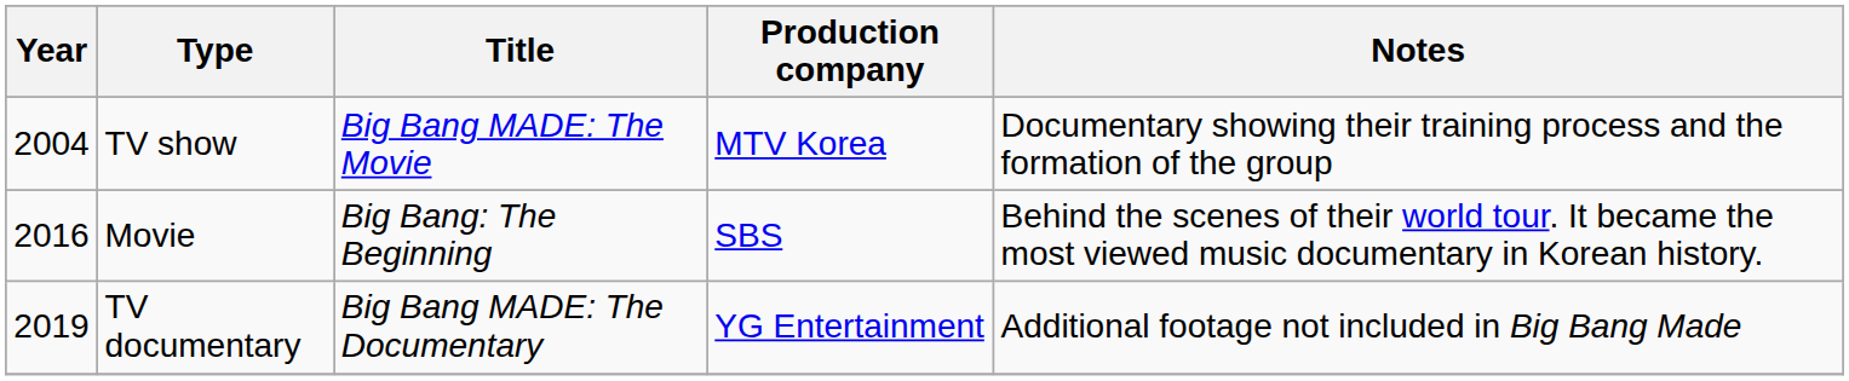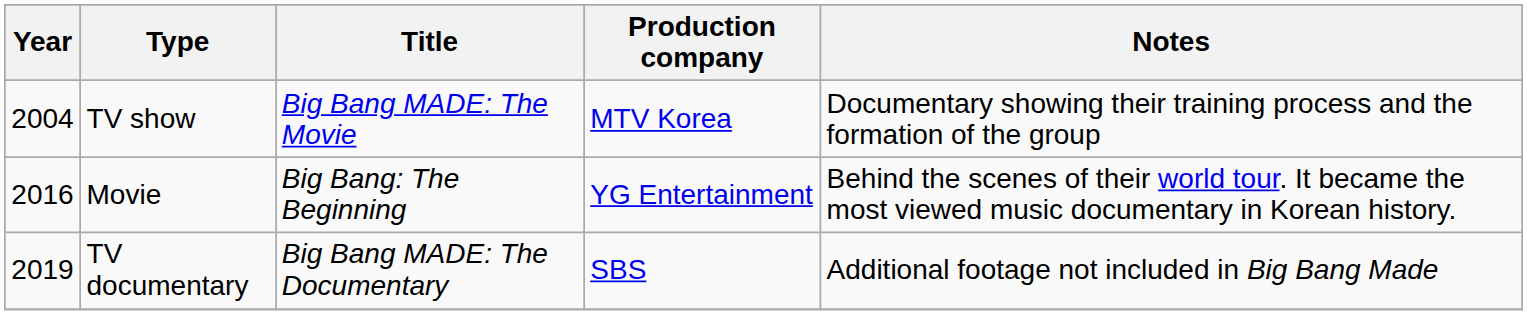 <table class="wikitable">
 <tr>
 <th>Year</th>
 <th>Type</th>
 <th>Title</th>
 <th>Production company</th>
 <th>Notes</th>
 </tr>
 <tr>
 <td>2004</td>
 <td>TV show</td>
 <td><em><a href='#'>Big Bang MADE: The Movie</a></em></td>
 <td><a href='#'>MTV Korea</a></td>
 <td>Documentary showing their training process and the formation of the group</td>
 </tr>
 <tr>
 <td>2016</td>
 <td>Movie</td>
 <td><em>Big Bang: The Beginning</em></td>
-<td><a href='#'>SBS</a></td>
+<td><a href='#'>YG Entertainment</a></td>
 <td>Behind the scenes of their <a href='#'>world tour</a>. It became the most viewed music documentary in Korean history.</td>
 </tr>
 <tr>
 <td>2019</td>
 <td>TV documentary</td>
 <td><em>Big Bang MADE: The Documentary</em></td>
-<td><a href='#'>YG Entertainment</a></td>
+<td><a href='#'>SBS</a></td>
 <td>Additional footage not included in <em>Big Bang Made</em></td>
 </tr>
 <tr>
 </tr>
 </table>
